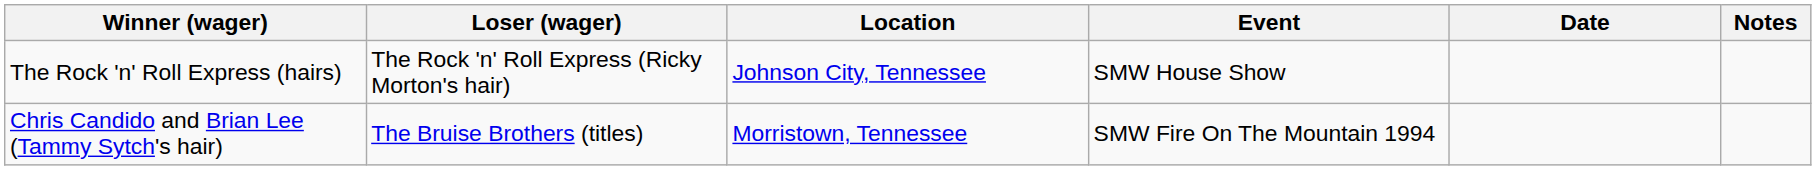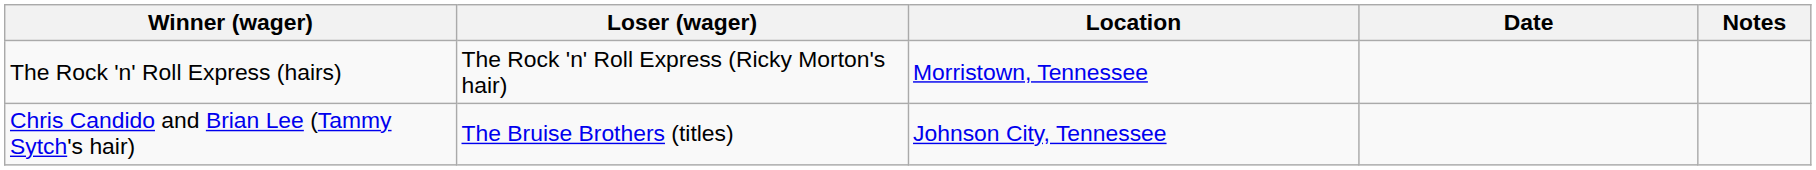 <table class="wikitable sortable" style="width:100%;">
 <tr>
 <th style="width:20%;">Winner (wager)</th>
 <th style="width:20%;">Loser (wager)</th>
 <th style="width:20%;">Location</th>
-<th style="width:20%;">Event</th>
 <th style="width:15%;">Date</th>
 <th style="width:5%;">Notes</th>
 </tr>
 <tr>
 <td>The Rock 'n' Roll Express (hairs)</td>
 <td>The Rock 'n' Roll Express (Ricky Morton's hair)</td>
-<td><a href='#'>Johnson City, Tennessee</a></td>
-<td>SMW House Show</td>
+<td><a href='#'>Morristown, Tennessee</a></td>
 <td></td>
 <td></td>
 </tr>
 <tr>
 <td><a href='#'>Chris Candido</a> and <a href='#'>Brian Lee</a> (<a href='#'>Tammy Sytch</a>'s hair)</td>
 <td><a href='#'>The Bruise Brothers</a> (titles)</td>
-<td><a href='#'>Morristown, Tennessee</a></td>
-<td>SMW Fire On The Mountain 1994</td>
+<td><a href='#'>Johnson City, Tennessee</a></td>
 <td></td>
 <td></td>
 </tr>
 </table>
